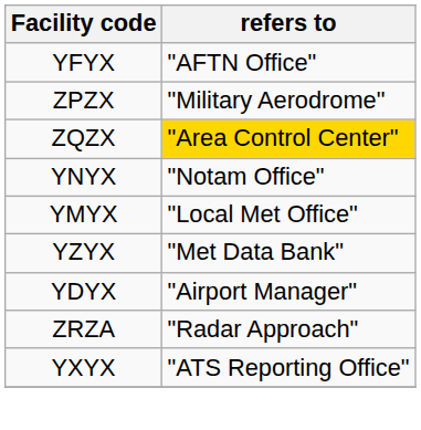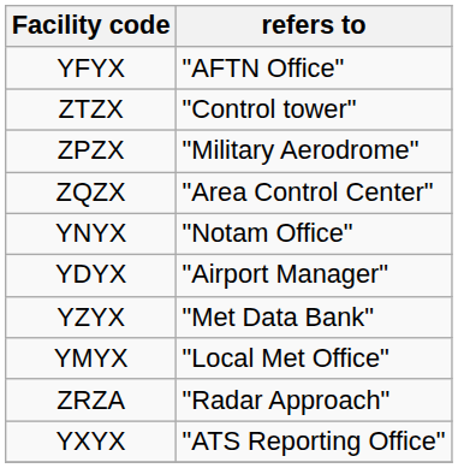 <table class="wikitable">
 <tr>
 <th align="center">Facility code</th>
 <th>refers to</th>
 </tr>
 <tr>
 <td align="center">YFYX</td>
 <td>"AFTN Office"</td>
 </tr>
 <tr>
+<td align="center">ZTZX</td>
+<td>"Control tower"</td>
+</tr>
+<tr>
 <td align="center">ZPZX</td>
 <td>"Military Aerodrome"</td>
 </tr>
 <tr>
 <td align="center">ZQZX</td>
-<td style="background: gold;">"Area Control Center"</td>
+<td>"Area Control Center"</td>
 </tr>
 <tr>
 <td align="center">YNYX</td>
 <td>"Notam Office"</td>
 </tr>
 <tr>
-<td align="center">YMYX</td>
-<td>"Local Met Office"</td>
+<td align="center">YDYX</td>
+<td>"Airport Manager"</td>
 </tr>
 <tr>
 <td align="center">YZYX</td>
 <td>"Met Data Bank"</td>
 </tr>
 <tr>
-<td align="center">YDYX</td>
-<td>"Airport Manager"</td>
+<td align="center">YMYX</td>
+<td>"Local Met Office"</td>
 </tr>
 <tr>
 <td align="center">ZRZA</td>
 <td>"Radar Approach"</td>
 </tr>
 <tr>
 <td align="center">YXYX</td>
 <td>"ATS Reporting Office"</td>
 </tr>
 <tr>
 </tr>
 </table>
